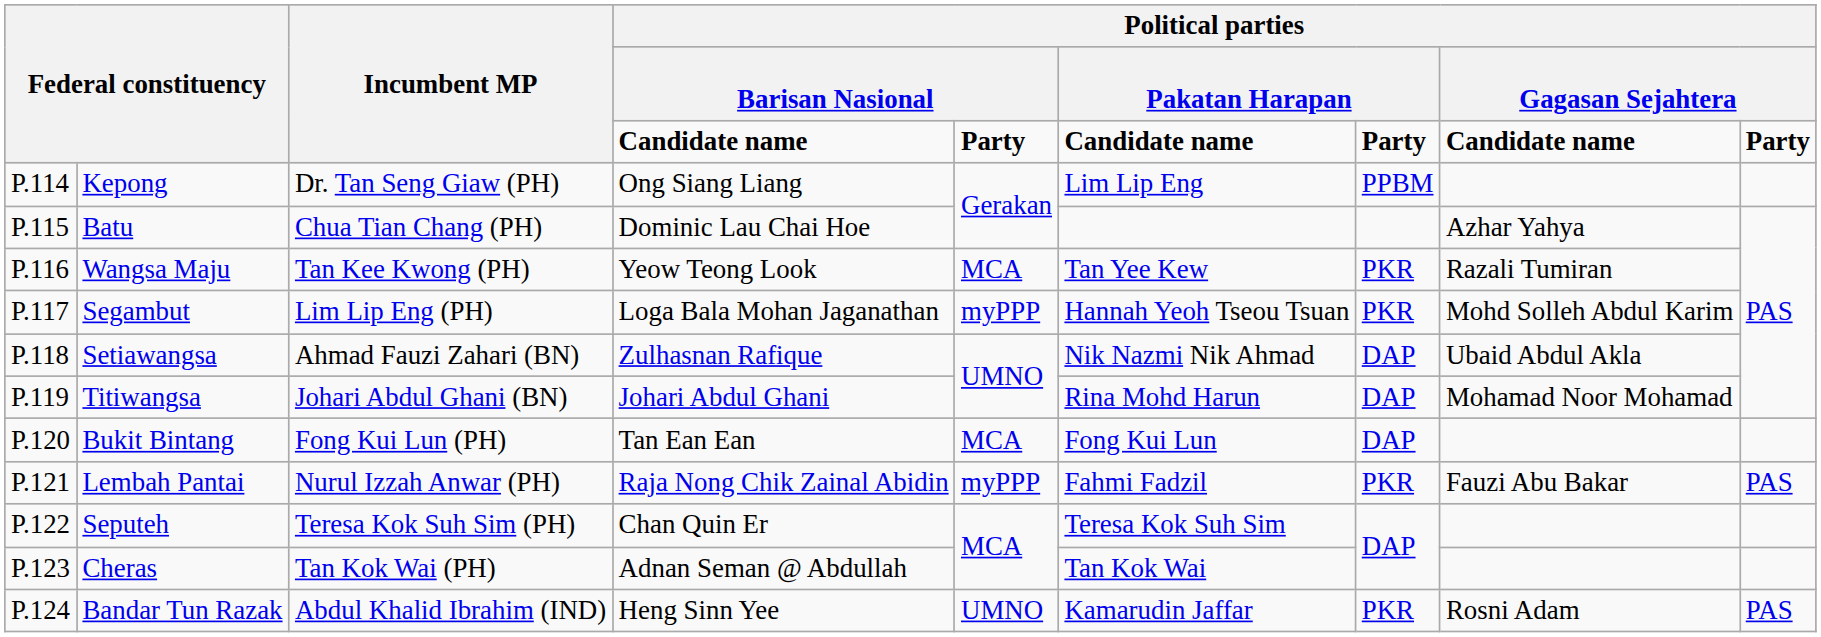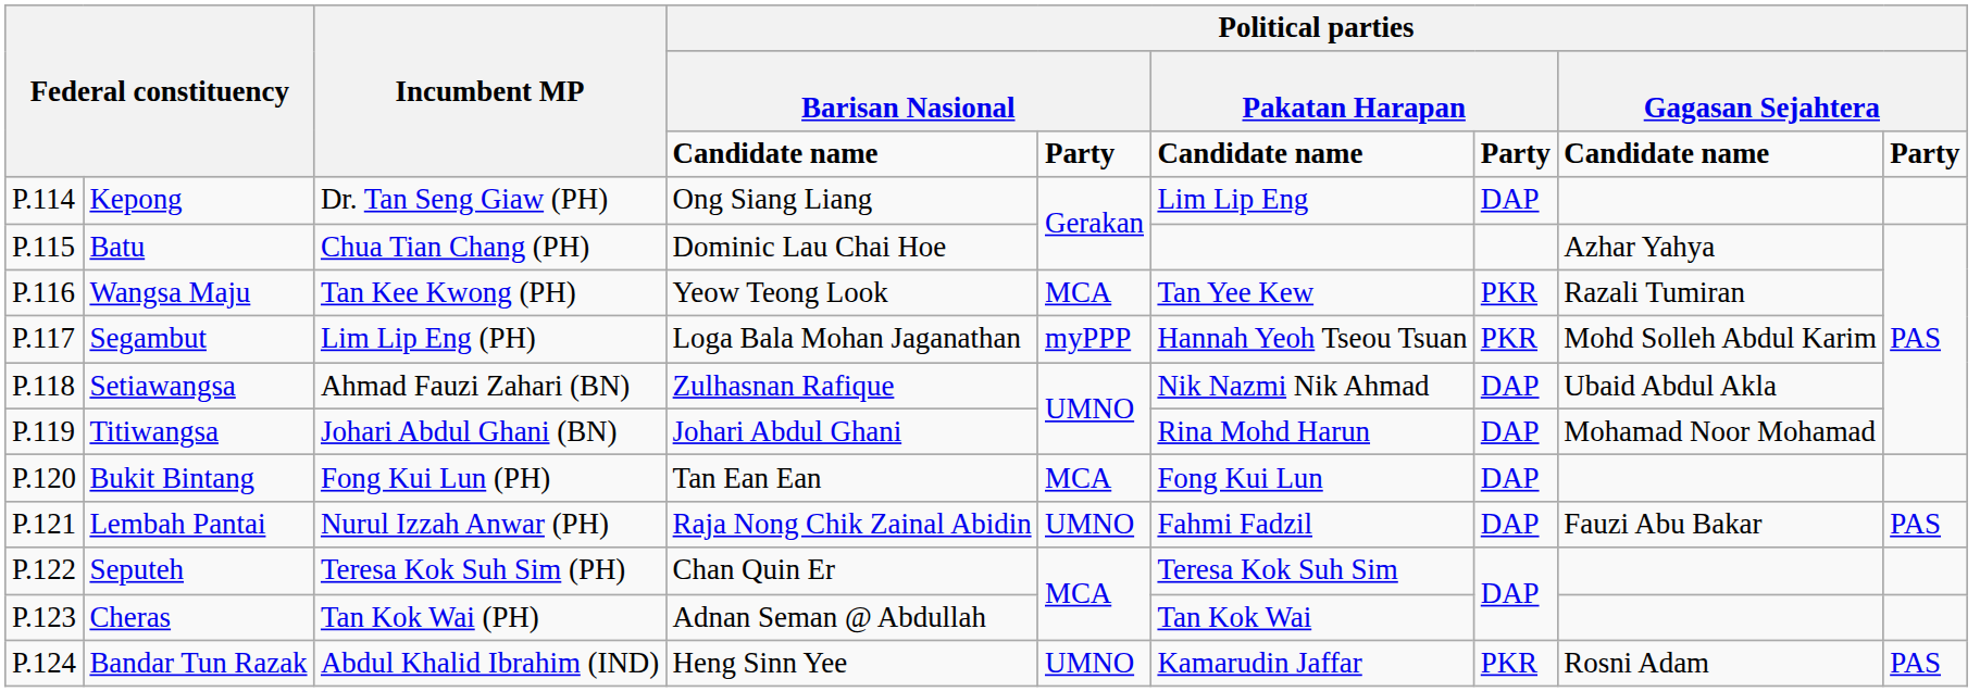 <table class="wikitable mw-collapsible mw-collapsed">
 <tr>
 <th rowspan="3" colspan="2">Federal constituency</th>
 <th rowspan="3">Incumbent MP</th>
 <th colspan="6">Political parties</th>
 </tr>
 <tr>
 <th colspan="2"><br><a href='#'>Barisan Nasional</a></th>
 <th colspan="2"><br><a href='#'>Pakatan Harapan</a></th>
 <th colspan="2"><br><a href='#'>Gagasan Sejahtera</a></th>
 </tr>
 <tr>
 <td><strong>Candidate name</strong></td>
 <td><strong>Party</strong></td>
 <td><strong>Candidate name</strong></td>
 <td><strong>Party</strong></td>
 <td><strong>Candidate name</strong></td>
 <td><strong>Party</strong></td>
 </tr>
 <tr>
 <td>P.114</td>
 <td><a href='#'>Kepong</a></td>
 <td>Dr. <a href='#'>Tan Seng Giaw</a> (PH)</td>
 <td>Ong Siang Liang</td>
 <td rowspan="2"><a href='#'>Gerakan</a></td>
 <td><a href='#'>Lim Lip Eng</a></td>
-<td><a href='#'>PPBM</a></td>
+<td><a href='#'>DAP</a></td>
 <td></td>
 <td></td>
 </tr>
 <tr>
 <td>P.115</td>
 <td><a href='#'>Batu</a></td>
 <td><a href='#'>Chua Tian Chang</a> (PH)</td>
 <td>Dominic Lau Chai Hoe</td>
 <td></td>
 <td></td>
 <td>Azhar Yahya</td>
 <td rowspan="5"><a href='#'>PAS</a></td>
 </tr>
 <tr>
 <td>P.116</td>
 <td><a href='#'>Wangsa Maju</a></td>
 <td><a href='#'>Tan Kee Kwong</a> (PH)</td>
 <td>Yeow Teong Look</td>
 <td><a href='#'>MCA</a></td>
 <td><a href='#'>Tan Yee Kew</a></td>
 <td><a href='#'>PKR</a></td>
 <td>Razali Tumiran</td>
 </tr>
 <tr>
 <td>P.117</td>
 <td><a href='#'>Segambut</a></td>
 <td><a href='#'>Lim Lip Eng</a> (PH)</td>
 <td>Loga Bala Mohan Jaganathan</td>
 <td><a href='#'>myPPP</a></td>
 <td><a href='#'>Hannah Yeoh</a> Tseou Tsuan</td>
 <td><a href='#'>PKR</a></td>
 <td>Mohd Solleh Abdul Karim</td>
 </tr>
 <tr>
 <td>P.118</td>
 <td><a href='#'>Setiawangsa</a></td>
 <td>Ahmad Fauzi Zahari (BN)</td>
 <td><a href='#'>Zulhasnan Rafique</a></td>
 <td rowspan="2"><a href='#'>UMNO</a></td>
 <td><a href='#'>Nik Nazmi</a> Nik Ahmad</td>
 <td><a href='#'>DAP</a></td>
 <td>Ubaid Abdul Akla</td>
 </tr>
 <tr>
 <td>P.119</td>
 <td><a href='#'>Titiwangsa</a></td>
 <td><a href='#'>Johari Abdul Ghani</a> (BN)</td>
 <td><a href='#'>Johari Abdul Ghani</a></td>
 <td><a href='#'>Rina Mohd Harun</a></td>
 <td><a href='#'>DAP</a></td>
 <td>Mohamad Noor Mohamad</td>
 </tr>
 <tr>
 <td>P.120</td>
 <td><a href='#'>Bukit Bintang</a></td>
 <td><a href='#'>Fong Kui Lun</a> (PH)</td>
 <td>Tan Ean Ean</td>
 <td><a href='#'>MCA</a></td>
 <td><a href='#'>Fong Kui Lun</a></td>
 <td><a href='#'>DAP</a></td>
 <td></td>
 <td></td>
 </tr>
 <tr>
 <td>P.121</td>
 <td><a href='#'>Lembah Pantai</a></td>
 <td><a href='#'>Nurul Izzah Anwar</a> (PH)</td>
 <td><a href='#'>Raja Nong Chik Zainal Abidin</a></td>
-<td><a href='#'>myPPP</a></td>
+<td><a href='#'>UMNO</a></td>
 <td><a href='#'>Fahmi Fadzil</a></td>
-<td><a href='#'>PKR</a></td>
+<td><a href='#'>DAP</a></td>
 <td>Fauzi Abu Bakar</td>
 <td><a href='#'>PAS</a></td>
 </tr>
 <tr>
 <td>P.122</td>
 <td><a href='#'>Seputeh</a></td>
 <td><a href='#'>Teresa Kok Suh Sim</a> (PH)</td>
 <td>Chan Quin Er</td>
 <td rowspan="2"><a href='#'>MCA</a></td>
 <td><a href='#'>Teresa Kok Suh Sim</a></td>
 <td rowspan="2"><a href='#'>DAP</a></td>
 <td></td>
 <td></td>
 </tr>
 <tr>
 <td>P.123</td>
 <td><a href='#'>Cheras</a></td>
 <td><a href='#'>Tan Kok Wai</a> (PH)</td>
 <td>Adnan Seman @ Abdullah</td>
 <td><a href='#'>Tan Kok Wai</a></td>
 <td></td>
 <td></td>
 </tr>
 <tr>
 <td>P.124</td>
 <td><a href='#'>Bandar Tun Razak</a></td>
 <td><a href='#'>Abdul Khalid Ibrahim</a> (IND)</td>
 <td>Heng Sinn Yee</td>
 <td><a href='#'>UMNO</a></td>
 <td><a href='#'>Kamarudin Jaffar</a></td>
 <td><a href='#'>PKR</a></td>
 <td>Rosni Adam</td>
 <td><a href='#'>PAS</a></td>
 </tr>
 </table>
